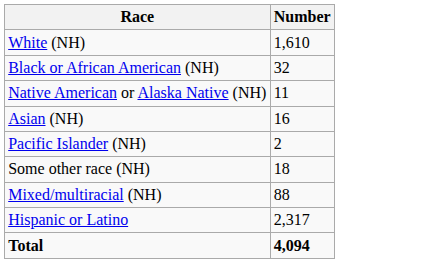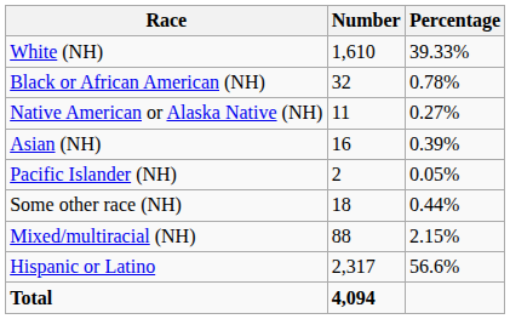 <table class="wikitable">
 <tr>
 <th>Race</th>
 <th>Number</th>
+<th>Percentage</th>
 </tr>
 <tr>
 <td><a href='#'>White</a> (NH)</td>
 <td>1,610</td>
+<td>39.33%</td>
 </tr>
 <tr>
 <td><a href='#'>Black or African American</a> (NH)</td>
 <td>32</td>
+<td>0.78%</td>
 </tr>
 <tr>
 <td><a href='#'>Native American</a> or <a href='#'>Alaska Native</a> (NH)</td>
 <td>11</td>
+<td>0.27%</td>
 </tr>
 <tr>
 <td><a href='#'>Asian</a> (NH)</td>
 <td>16</td>
+<td>0.39%</td>
 </tr>
 <tr>
 <td><a href='#'>Pacific Islander</a> (NH)</td>
 <td>2</td>
+<td>0.05%</td>
 </tr>
 <tr>
 <td>Some other race (NH)</td>
 <td>18</td>
+<td>0.44%</td>
 </tr>
 <tr>
 <td><a href='#'>Mixed/multiracial</a> (NH)</td>
 <td>88</td>
+<td>2.15%</td>
 </tr>
 <tr>
 <td><a href='#'>Hispanic or Latino</a></td>
 <td>2,317</td>
+<td>56.6%</td>
 </tr>
 <tr>
 <td><strong>Total</strong></td>
 <td><strong>4,094</strong></td>
+<td></td>
 </tr>
 </table>
